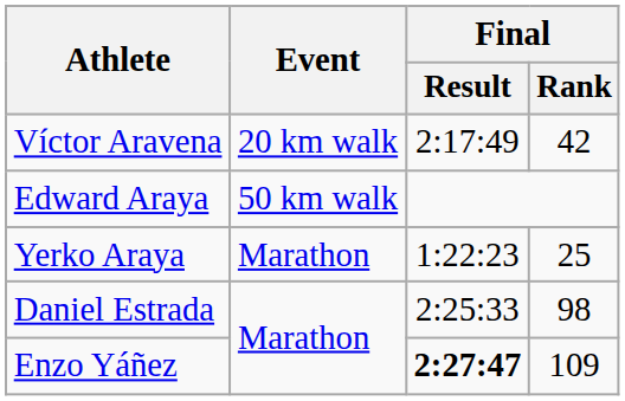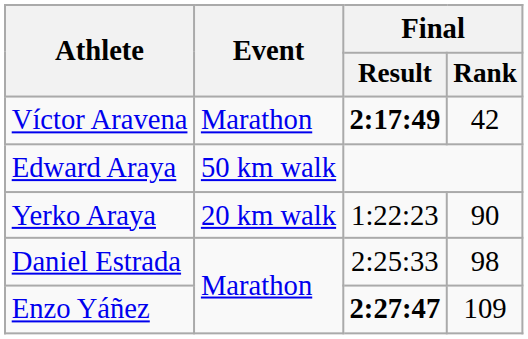 <table class="wikitable" style="font-size:90%">
 <tr>
 <th rowspan="2">Athlete</th>
 <th rowspan="2">Event</th>
 <th colspan="2">Final</th>
 </tr>
 <tr style="font-size:95%">
 <th>Result</th>
 <th>Rank</th>
 </tr>
 <tr align=center>
 <td align=left><a href='#'>Víctor Aravena</a></td>
-<td align=left><a href='#'>20 km walk</a></td>
-<td>2:17:49</td>
+<td align=left><a href='#'>Marathon</a></td>
+<td><strong>2:17:49</strong></td>
 <td>42</td>
 </tr>
 <tr align=center>
 <td align=left><a href='#'>Edward Araya</a></td>
 <td align=left><a href='#'>50 km walk</a></td>
 <td colspan=2></td>
 </tr>
 <tr align=center>
 <td align=left><a href='#'>Yerko Araya</a></td>
-<td align=left><a href='#'>Marathon</a></td>
+<td align=left><a href='#'>20 km walk</a></td>
 <td>1:22:23</td>
-<td>25</td>
+<td>90</td>
 </tr>
 <tr align=center>
 <td align=left><a href='#'>Daniel Estrada</a></td>
 <td align=left rowspan=2><a href='#'>Marathon</a></td>
 <td>2:25:33</td>
 <td>98</td>
 </tr>
 <tr align=center>
 <td align=left><a href='#'>Enzo Yáñez</a></td>
 <td><strong>2:27:47</strong></td>
 <td>109</td>
 </tr>
 </table>
